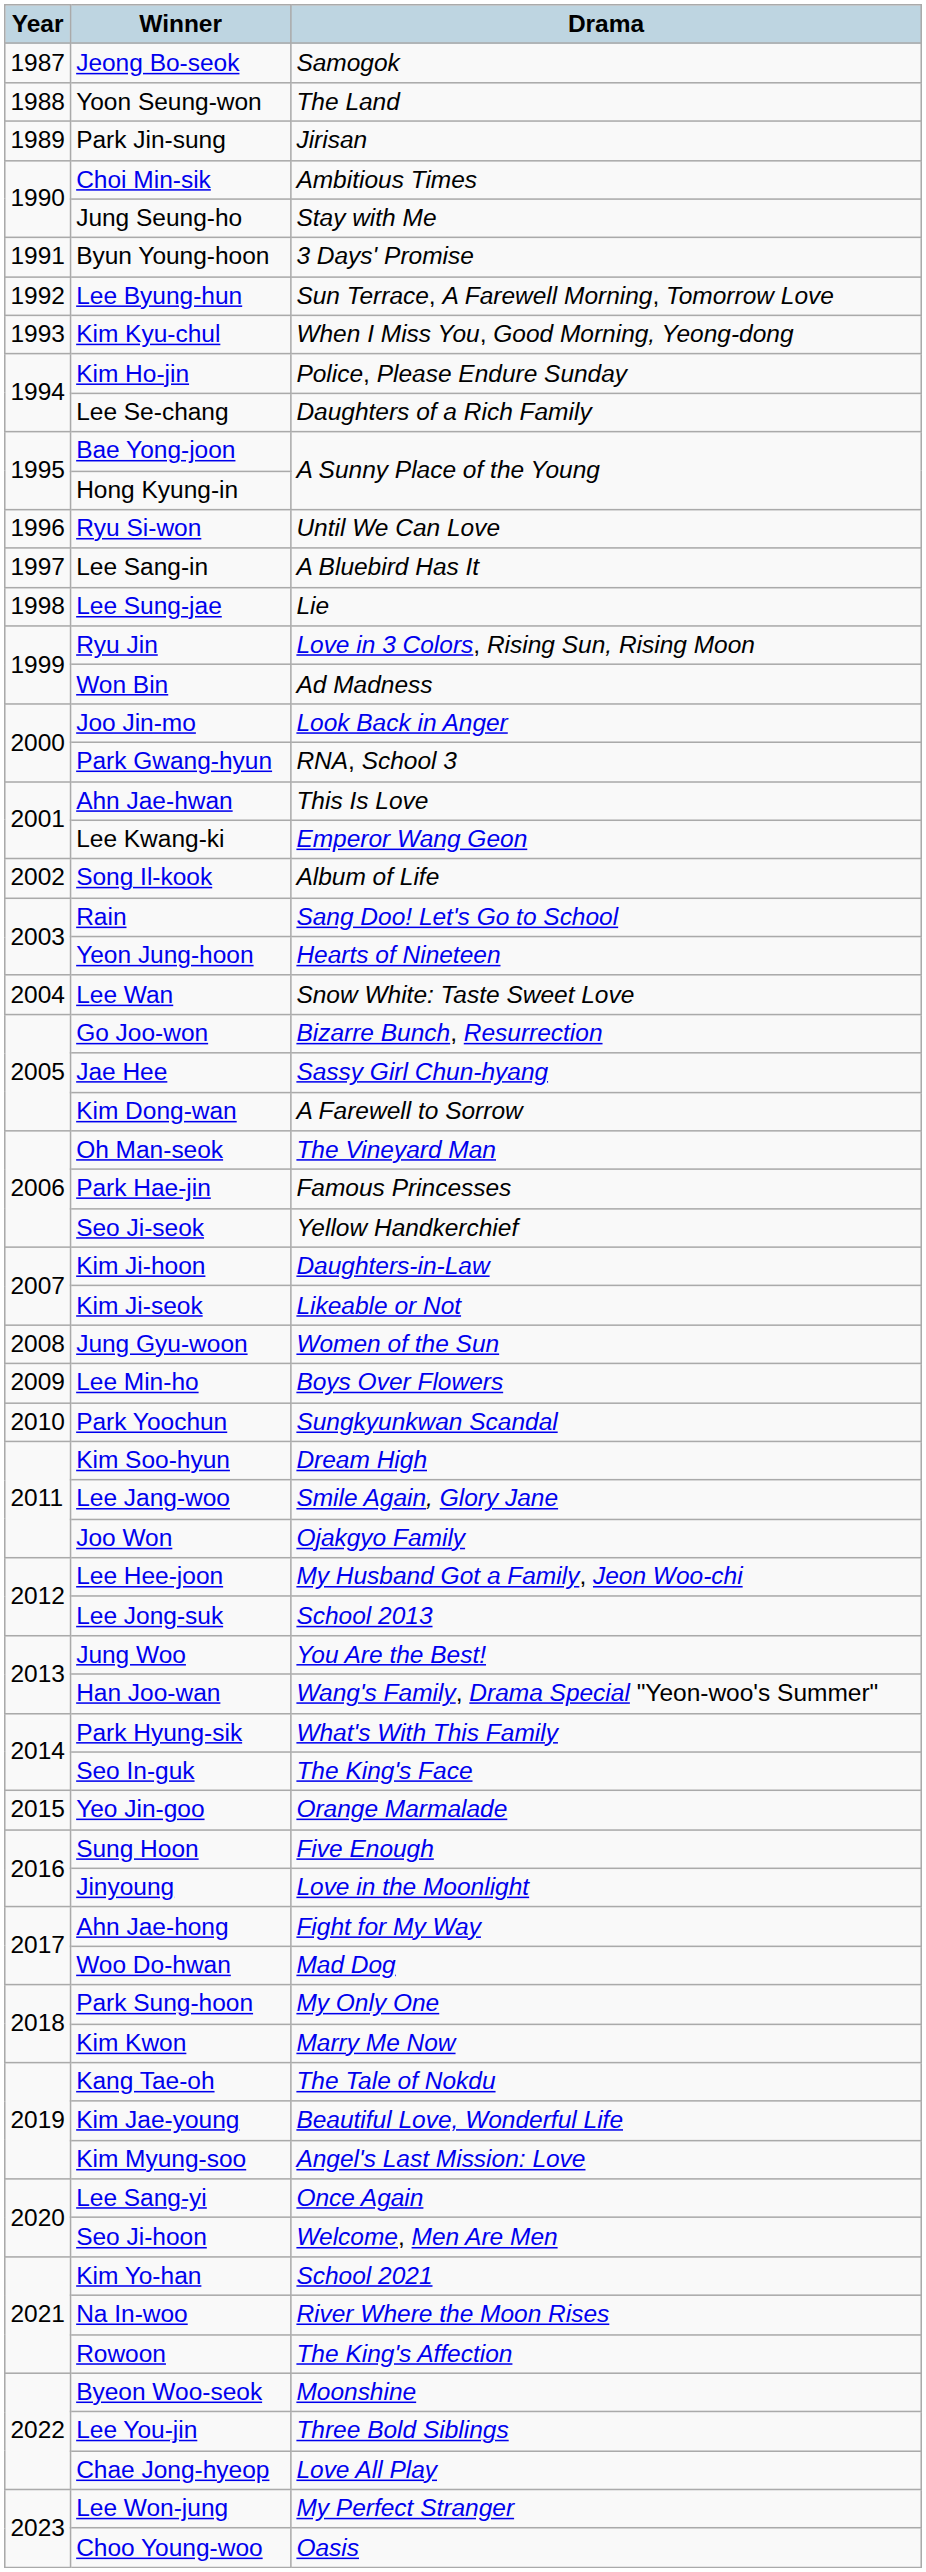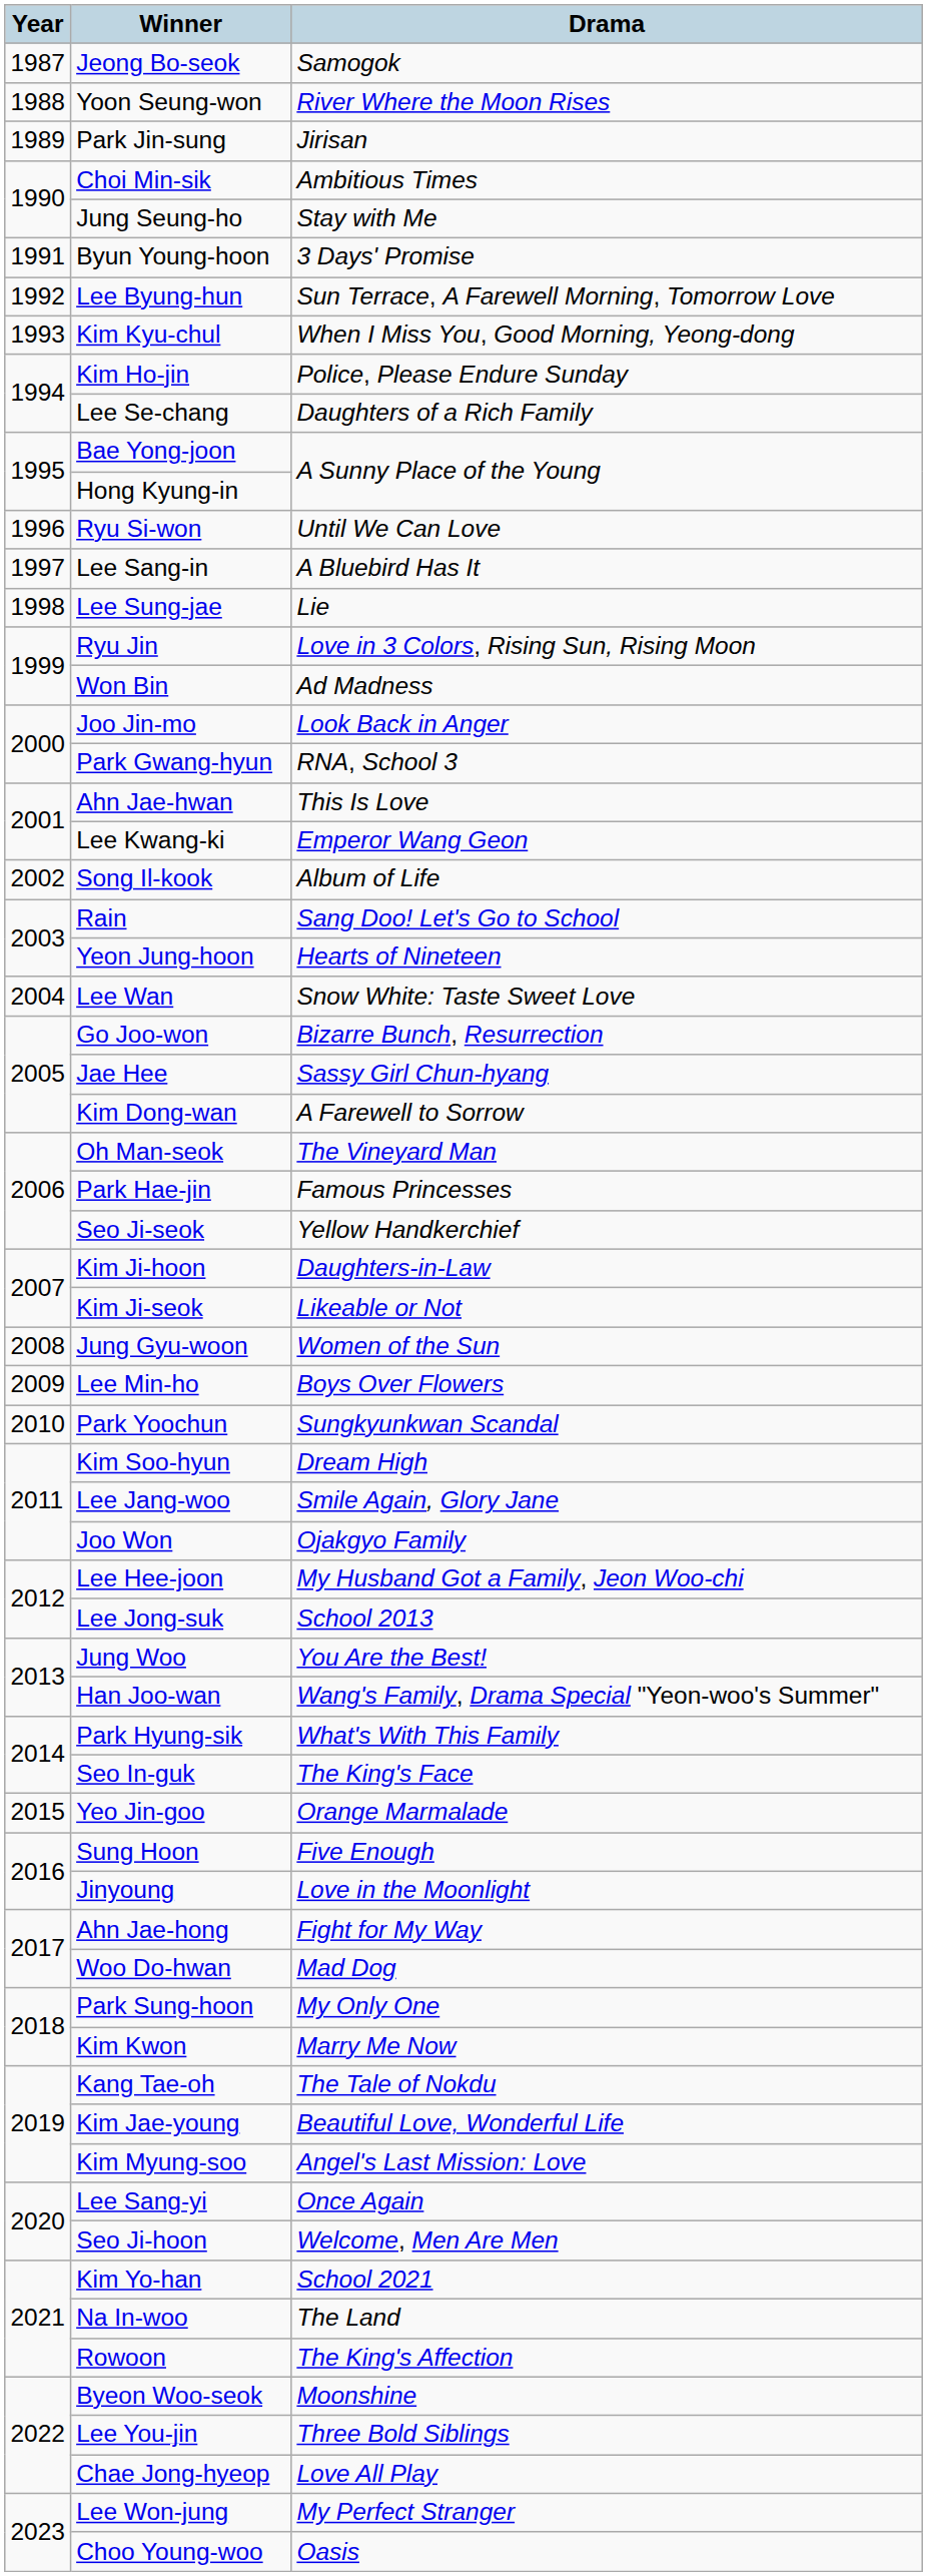 <table class="wikitable" style="width:600px">
 <tr>
 <th style="background:#BED5E1;" width="30">Year</th>
 <th style="background:#BED5E1;">Winner</th>
 <th style="background:#BED5E1;">Drama</th>
 </tr>
 <tr>
 <td>1987</td>
 <td><a href='#'>Jeong Bo-seok</a></td>
 <td><em>Samogok</em></td>
 </tr>
 <tr>
 <td>1988</td>
 <td>Yoon Seung-won</td>
-<td><em>The Land</em></td>
+<td><em><a href='#'>River Where the Moon Rises</a></em></td>
 </tr>
 <tr>
 <td>1989</td>
 <td>Park Jin-sung</td>
 <td><em>Jirisan</em></td>
 </tr>
 <tr>
 <td rowspan="2">1990</td>
 <td><a href='#'>Choi Min-sik</a></td>
 <td><em>Ambitious Times</em></td>
 </tr>
 <tr>
 <td>Jung Seung-ho</td>
 <td><em>Stay with Me</em></td>
 </tr>
 <tr>
 <td>1991</td>
 <td>Byun Young-hoon</td>
 <td><em>3 Days' Promise</em></td>
 </tr>
 <tr>
 <td>1992</td>
 <td><a href='#'>Lee Byung-hun</a></td>
 <td><em>Sun Terrace</em>, <em>A Farewell Morning</em>, <em>Tomorrow Love</em></td>
 </tr>
 <tr>
 <td>1993</td>
 <td><a href='#'>Kim Kyu-chul</a></td>
 <td><em>When I Miss You</em>, <em>Good Morning, Yeong-dong</em></td>
 </tr>
 <tr>
 <td rowspan="2">1994</td>
 <td><a href='#'>Kim Ho-jin</a></td>
 <td><em>Police</em>, <em>Please Endure Sunday</em></td>
 </tr>
 <tr>
 <td>Lee Se-chang</td>
 <td><em>Daughters of a Rich Family</em></td>
 </tr>
 <tr>
 <td rowspan="2">1995</td>
 <td><a href='#'>Bae Yong-joon</a></td>
 <td rowspan="2"><em>A Sunny Place of the Young</em></td>
 </tr>
 <tr>
 <td>Hong Kyung-in</td>
 </tr>
 <tr>
 <td>1996</td>
 <td><a href='#'>Ryu Si-won</a></td>
 <td><em>Until We Can Love</em></td>
 </tr>
 <tr>
 <td>1997</td>
 <td>Lee Sang-in</td>
 <td><em>A Bluebird Has It</em></td>
 </tr>
 <tr>
 <td>1998</td>
 <td><a href='#'>Lee Sung-jae</a></td>
 <td><em>Lie</em></td>
 </tr>
 <tr>
 <td rowspan="2">1999</td>
 <td><a href='#'>Ryu Jin</a></td>
 <td><em><a href='#'>Love in 3 Colors</a></em>, <em>Rising Sun, Rising Moon</em></td>
 </tr>
 <tr>
 <td><a href='#'>Won Bin</a></td>
 <td><em>Ad Madness</em></td>
 </tr>
 <tr>
 <td rowspan="2">2000</td>
 <td><a href='#'>Joo Jin-mo</a></td>
 <td><em><a href='#'>Look Back in Anger</a></em></td>
 </tr>
 <tr>
 <td><a href='#'>Park Gwang-hyun</a></td>
 <td><em>RNA</em>, <em>School 3</em></td>
 </tr>
 <tr>
 <td rowspan="2">2001</td>
 <td><a href='#'>Ahn Jae-hwan</a></td>
 <td><em>This Is Love</em></td>
 </tr>
 <tr>
 <td>Lee Kwang-ki</td>
 <td><em><a href='#'>Emperor Wang Geon</a></em></td>
 </tr>
 <tr>
 <td>2002</td>
 <td><a href='#'>Song Il-kook</a></td>
 <td><em>Album of Life</em></td>
 </tr>
 <tr>
 <td rowspan="2">2003</td>
 <td><a href='#'>Rain</a></td>
 <td><em><a href='#'>Sang Doo! Let's Go to School</a></em></td>
 </tr>
 <tr>
 <td><a href='#'>Yeon Jung-hoon</a></td>
 <td><em><a href='#'>Hearts of Nineteen</a></em></td>
 </tr>
 <tr>
 <td>2004</td>
 <td><a href='#'>Lee Wan</a></td>
 <td><em>Snow White: Taste Sweet Love</em></td>
 </tr>
 <tr>
 <td rowspan="3">2005</td>
 <td><a href='#'>Go Joo-won</a></td>
 <td><em><a href='#'>Bizarre Bunch</a></em>, <em><a href='#'>Resurrection</a></em></td>
 </tr>
 <tr>
 <td><a href='#'>Jae Hee</a></td>
 <td><em><a href='#'>Sassy Girl Chun-hyang</a></em></td>
 </tr>
 <tr>
 <td><a href='#'>Kim Dong-wan</a></td>
 <td><em>A Farewell to Sorrow</em></td>
 </tr>
 <tr>
 <td rowspan="3">2006</td>
 <td><a href='#'>Oh Man-seok</a></td>
 <td><em><a href='#'>The Vineyard Man</a></em></td>
 </tr>
 <tr>
 <td><a href='#'>Park Hae-jin</a></td>
 <td><em>Famous Princesses</em></td>
 </tr>
 <tr>
 <td><a href='#'>Seo Ji-seok</a></td>
 <td><em>Yellow Handkerchief</em></td>
 </tr>
 <tr>
 <td rowspan="2">2007</td>
 <td><a href='#'>Kim Ji-hoon</a></td>
 <td><em><a href='#'>Daughters-in-Law</a></em></td>
 </tr>
 <tr>
 <td><a href='#'>Kim Ji-seok</a></td>
 <td><em><a href='#'>Likeable or Not</a></em></td>
 </tr>
 <tr>
 <td>2008</td>
 <td><a href='#'>Jung Gyu-woon</a></td>
 <td><em><a href='#'>Women of the Sun</a></em></td>
 </tr>
 <tr>
 <td>2009</td>
 <td><a href='#'>Lee Min-ho</a></td>
 <td><em><a href='#'>Boys Over Flowers</a></em></td>
 </tr>
 <tr>
 <td>2010</td>
 <td><a href='#'>Park Yoochun</a></td>
 <td><em><a href='#'>Sungkyunkwan Scandal</a></em></td>
 </tr>
 <tr>
 <td rowspan="3">2011</td>
 <td><a href='#'>Kim Soo-hyun</a></td>
 <td><em><a href='#'>Dream High</a></em></td>
 </tr>
 <tr>
 <td><a href='#'>Lee Jang-woo</a></td>
 <td><em><a href='#'>Smile Again</a>, <a href='#'>Glory Jane</a></em></td>
 </tr>
 <tr>
 <td><a href='#'>Joo Won</a></td>
 <td><em><a href='#'>Ojakgyo Family</a></em></td>
 </tr>
 <tr>
 <td rowspan="2">2012</td>
 <td><a href='#'>Lee Hee-joon</a></td>
 <td><em><a href='#'>My Husband Got a Family</a></em>, <em><a href='#'>Jeon Woo-chi</a></em></td>
 </tr>
 <tr>
 <td><a href='#'>Lee Jong-suk</a></td>
 <td><em><a href='#'>School 2013</a></em></td>
 </tr>
 <tr>
 <td rowspan="2">2013</td>
 <td><a href='#'>Jung Woo</a></td>
 <td><em><a href='#'>You Are the Best!</a></em></td>
 </tr>
 <tr>
 <td><a href='#'>Han Joo-wan</a></td>
 <td><em><a href='#'>Wang's Family</a></em>, <em><a href='#'>Drama Special</a></em> "Yeon-woo's Summer"</td>
 </tr>
 <tr>
 <td rowspan="2">2014</td>
 <td><a href='#'>Park Hyung-sik</a></td>
 <td><em><a href='#'>What's With This Family</a></em></td>
 </tr>
 <tr>
 <td><a href='#'>Seo In-guk</a></td>
 <td><em><a href='#'>The King's Face</a></em></td>
 </tr>
 <tr>
 <td>2015</td>
 <td><a href='#'>Yeo Jin-goo</a></td>
 <td><em><a href='#'>Orange Marmalade</a></em></td>
 </tr>
 <tr>
 <td rowspan="2">2016</td>
 <td><a href='#'>Sung Hoon</a></td>
 <td><em><a href='#'>Five Enough</a></em></td>
 </tr>
 <tr>
 <td><a href='#'>Jinyoung</a></td>
 <td><em><a href='#'>Love in the Moonlight</a></em></td>
 </tr>
 <tr>
 <td rowspan="2">2017</td>
 <td><a href='#'>Ahn Jae-hong</a></td>
 <td><em><a href='#'>Fight for My Way</a></em></td>
 </tr>
 <tr>
 <td><a href='#'>Woo Do-hwan</a></td>
 <td><em><a href='#'>Mad Dog</a></em></td>
 </tr>
 <tr>
 <td rowspan="2">2018</td>
 <td><a href='#'>Park Sung-hoon</a></td>
 <td><em><a href='#'>My Only One</a></em></td>
 </tr>
 <tr>
 <td><a href='#'>Kim Kwon</a></td>
 <td><em><a href='#'>Marry Me Now</a></em></td>
 </tr>
 <tr>
 <td rowspan="3">2019</td>
 <td><a href='#'>Kang Tae-oh</a></td>
 <td><em><a href='#'>The Tale of Nokdu</a></em></td>
 </tr>
 <tr>
 <td><a href='#'>Kim Jae-young</a></td>
 <td><em><a href='#'>Beautiful Love, Wonderful Life</a></em></td>
 </tr>
 <tr>
 <td><a href='#'>Kim Myung-soo</a></td>
 <td><em><a href='#'>Angel's Last Mission: Love</a></em></td>
 </tr>
 <tr>
 <td rowspan="2">2020</td>
 <td><a href='#'>Lee Sang-yi</a></td>
 <td><em><a href='#'>Once Again</a></em></td>
 </tr>
 <tr>
 <td><a href='#'>Seo Ji-hoon</a></td>
 <td><em><a href='#'>Welcome</a></em>, <em><a href='#'>Men Are Men</a></em></td>
 </tr>
 <tr>
 <td rowspan="3">2021</td>
 <td><a href='#'>Kim Yo-han</a></td>
 <td><em><a href='#'>School 2021</a></em></td>
 </tr>
 <tr>
 <td><a href='#'>Na In-woo</a></td>
-<td><em><a href='#'>River Where the Moon Rises</a></em></td>
+<td><em>The Land</em></td>
 </tr>
 <tr>
 <td><a href='#'>Rowoon</a></td>
 <td><em><a href='#'>The King's Affection</a></em></td>
 </tr>
 <tr>
 <td rowspan="3">2022</td>
 <td><a href='#'>Byeon Woo-seok</a></td>
 <td><em><a href='#'>Moonshine</a></em></td>
 </tr>
 <tr>
 <td><a href='#'>Lee You-jin</a></td>
 <td><em><a href='#'>Three Bold Siblings</a></em></td>
 </tr>
 <tr>
 <td><a href='#'>Chae Jong-hyeop</a></td>
 <td><em><a href='#'>Love All Play</a></em></td>
 </tr>
 <tr>
 <td rowspan="2">2023</td>
 <td><a href='#'>Lee Won-jung</a></td>
 <td><em><a href='#'>My Perfect Stranger</a></em></td>
 </tr>
 <tr>
 <td><a href='#'>Choo Young-woo</a></td>
 <td><em><a href='#'>Oasis</a></em></td>
 </tr>
 </table>
